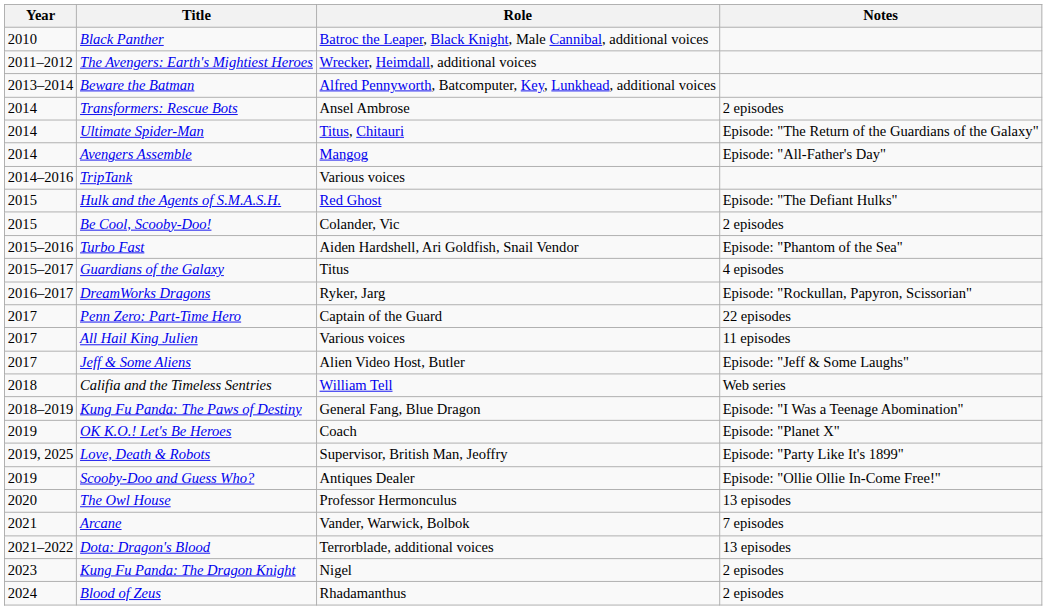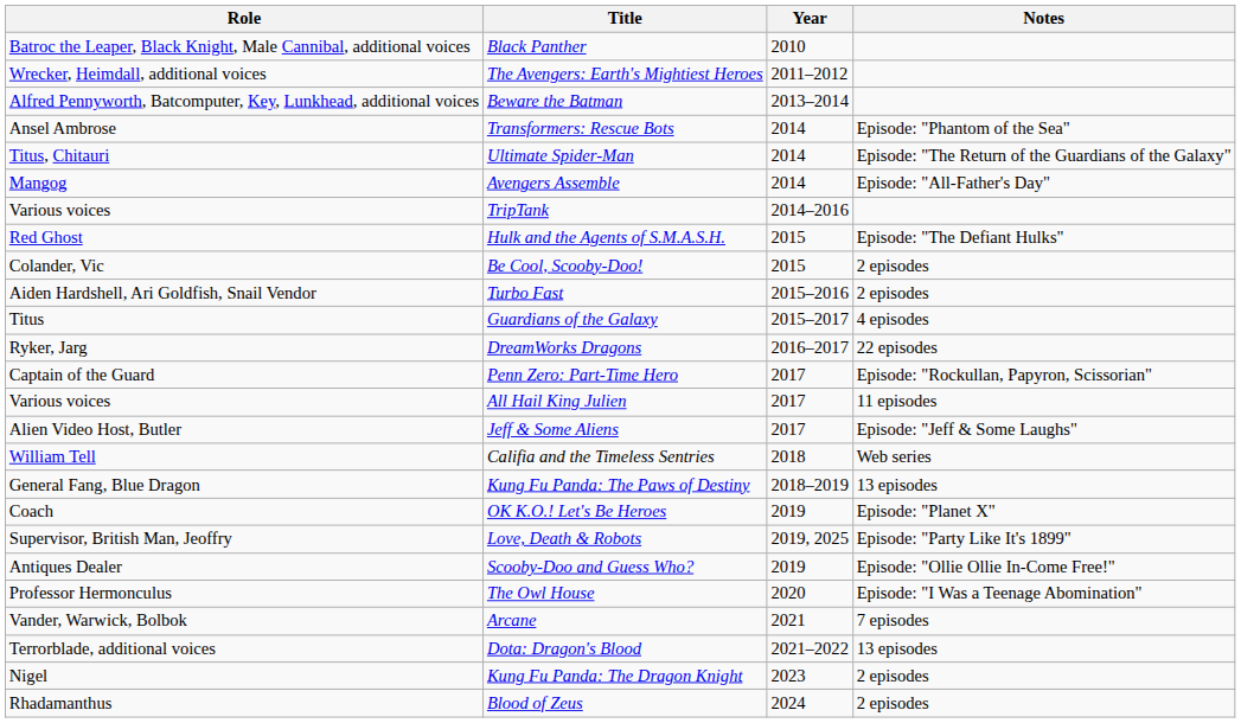 <table class="wikitable sortable">
 <tr>
+<th>Role</th>
+<th>Title</th>
 <th>Year</th>
-<th>Title</th>
-<th>Role</th>
 <th>Notes</th>
 </tr>
 <tr>
+<td><a href='#'>Batroc the Leaper</a>, <a href='#'>Black Knight</a>, Male <a href='#'>Cannibal</a>, additional voices</td>
+<td><em><a href='#'>Black Panther</a></em></td>
 <td>2010</td>
-<td><em><a href='#'>Black Panther</a></em></td>
-<td><a href='#'>Batroc the Leaper</a>, <a href='#'>Black Knight</a>, Male <a href='#'>Cannibal</a>, additional voices</td>
 <td></td>
 </tr>
 <tr>
+<td><a href='#'>Wrecker</a>, <a href='#'>Heimdall</a>, additional voices</td>
+<td><em><a href='#'>The Avengers: Earth's Mightiest Heroes</a></em></td>
 <td>2011–2012</td>
-<td><em><a href='#'>The Avengers: Earth's Mightiest Heroes</a></em></td>
-<td><a href='#'>Wrecker</a>, <a href='#'>Heimdall</a>, additional voices</td>
 <td></td>
 </tr>
 <tr>
+<td><a href='#'>Alfred Pennyworth</a>, Batcomputer, <a href='#'>Key</a>, <a href='#'>Lunkhead</a>, additional voices</td>
+<td><em><a href='#'>Beware the Batman</a></em></td>
 <td>2013–2014</td>
-<td><em><a href='#'>Beware the Batman</a></em></td>
-<td><a href='#'>Alfred Pennyworth</a>, Batcomputer, <a href='#'>Key</a>, <a href='#'>Lunkhead</a>, additional voices</td>
 <td></td>
 </tr>
 <tr>
+<td>Ansel Ambrose</td>
+<td><em><a href='#'>Transformers: Rescue Bots</a></em></td>
 <td>2014</td>
-<td><em><a href='#'>Transformers: Rescue Bots</a></em></td>
-<td>Ansel Ambrose</td>
+<td>Episode: "Phantom of the Sea"</td>
+</tr>
+<tr>
+<td><a href='#'>Titus</a>, <a href='#'>Chitauri</a></td>
+<td><em><a href='#'>Ultimate Spider-Man</a></em></td>
+<td>2014</td>
+<td>Episode: "The Return of the Guardians of the Galaxy"</td>
+</tr>
+<tr>
+<td><a href='#'>Mangog</a></td>
+<td><em><a href='#'>Avengers Assemble</a></em></td>
+<td>2014</td>
+<td>Episode: "All-Father's Day"</td>
+</tr>
+<tr>
+<td>Various voices</td>
+<td><em><a href='#'>TripTank</a></em></td>
+<td>2014–2016</td>
+<td></td>
+</tr>
+<tr>
+<td><a href='#'>Red Ghost</a></td>
+<td><em><a href='#'>Hulk and the Agents of S.M.A.S.H.</a></em></td>
+<td>2015</td>
+<td>Episode: "The Defiant Hulks"</td>
+</tr>
+<tr>
+<td>Colander, Vic</td>
+<td><em><a href='#'>Be Cool, Scooby-Doo!</a></em></td>
+<td>2015</td>
 <td>2 episodes</td>
 </tr>
 <tr>
-<td>2014</td>
-<td><em><a href='#'>Ultimate Spider-Man</a></em></td>
-<td><a href='#'>Titus</a>, <a href='#'>Chitauri</a></td>
-<td>Episode: "The Return of the Guardians of the Galaxy"</td>
-</tr>
-<tr>
-<td>2014</td>
-<td><em><a href='#'>Avengers Assemble</a></em></td>
-<td><a href='#'>Mangog</a></td>
-<td>Episode: "All-Father's Day"</td>
-</tr>
-<tr>
-<td>2014–2016</td>
-<td><em><a href='#'>TripTank</a></em></td>
-<td>Various voices</td>
-<td></td>
-</tr>
-<tr>
-<td>2015</td>
-<td><em><a href='#'>Hulk and the Agents of S.M.A.S.H.</a></em></td>
-<td><a href='#'>Red Ghost</a></td>
-<td>Episode: "The Defiant Hulks"</td>
-</tr>
-<tr>
-<td>2015</td>
-<td><em><a href='#'>Be Cool, Scooby-Doo!</a></em></td>
-<td>Colander, Vic</td>
+<td>Aiden Hardshell, Ari Goldfish, Snail Vendor</td>
+<td><em><a href='#'>Turbo Fast</a></em></td>
+<td>2015–2016</td>
 <td>2 episodes</td>
 </tr>
 <tr>
-<td>2015–2016</td>
-<td><em><a href='#'>Turbo Fast</a></em></td>
-<td>Aiden Hardshell, Ari Goldfish, Snail Vendor</td>
-<td>Episode: "Phantom of the Sea"</td>
-</tr>
-<tr>
+<td>Titus</td>
+<td><em><a href='#'>Guardians of the Galaxy</a></em></td>
 <td>2015–2017</td>
-<td><em><a href='#'>Guardians of the Galaxy</a></em></td>
-<td>Titus</td>
 <td>4 episodes</td>
 </tr>
 <tr>
+<td>Ryker, Jarg</td>
+<td><em><a href='#'>DreamWorks Dragons</a></em></td>
 <td>2016–2017</td>
-<td><em><a href='#'>DreamWorks Dragons</a></em></td>
-<td>Ryker, Jarg</td>
+<td>22 episodes</td>
+</tr>
+<tr>
+<td>Captain of the Guard</td>
+<td><em><a href='#'>Penn Zero: Part-Time Hero</a></em></td>
+<td>2017</td>
 <td>Episode: "Rockullan, Papyron, Scissorian"</td>
 </tr>
 <tr>
+<td>Various voices</td>
+<td><em><a href='#'>All Hail King Julien</a></em></td>
 <td>2017</td>
-<td><em><a href='#'>Penn Zero: Part-Time Hero</a></em></td>
-<td>Captain of the Guard</td>
-<td>22 episodes</td>
-</tr>
-<tr>
-<td>2017</td>
-<td><em><a href='#'>All Hail King Julien</a></em></td>
-<td>Various voices</td>
 <td>11 episodes</td>
 </tr>
 <tr>
+<td>Alien Video Host, Butler</td>
+<td><em><a href='#'>Jeff & Some Aliens</a></em></td>
 <td>2017</td>
-<td><em><a href='#'>Jeff & Some Aliens</a></em></td>
-<td>Alien Video Host, Butler</td>
 <td>Episode: "Jeff & Some Laughs"</td>
 </tr>
 <tr>
+<td><a href='#'>William Tell</a></td>
+<td><em>Califia and the Timeless Sentries</em></td>
 <td>2018</td>
-<td><em>Califia and the Timeless Sentries</em></td>
-<td><a href='#'>William Tell</a></td>
 <td>Web series</td>
 </tr>
 <tr>
+<td>General Fang, Blue Dragon</td>
+<td><em><a href='#'>Kung Fu Panda: The Paws of Destiny</a></em></td>
 <td>2018–2019</td>
-<td><em><a href='#'>Kung Fu Panda: The Paws of Destiny</a></em></td>
-<td>General Fang, Blue Dragon</td>
+<td>13 episodes</td>
+</tr>
+<tr>
+<td>Coach</td>
+<td><em><a href='#'>OK K.O.! Let's Be Heroes</a></em></td>
+<td>2019</td>
+<td>Episode: "Planet X"</td>
+</tr>
+<tr>
+<td>Supervisor, British Man, Jeoffry</td>
+<td><em><a href='#'>Love, Death & Robots</a></em></td>
+<td>2019, 2025</td>
+<td>Episode: "Party Like It's 1899"</td>
+</tr>
+<tr>
+<td>Antiques Dealer</td>
+<td><em><a href='#'>Scooby-Doo and Guess Who?</a></em></td>
+<td>2019</td>
+<td>Episode: "Ollie Ollie In-Come Free!"</td>
+</tr>
+<tr>
+<td>Professor Hermonculus</td>
+<td><em><a href='#'>The Owl House</a></em></td>
+<td>2020</td>
 <td>Episode: "I Was a Teenage Abomination"</td>
 </tr>
 <tr>
-<td>2019</td>
-<td><em><a href='#'>OK K.O.! Let's Be Heroes</a></em></td>
-<td>Coach</td>
-<td>Episode: "Planet X"</td>
+<td>Vander, Warwick, Bolbok</td>
+<td><em><a href='#'>Arcane</a></em></td>
+<td>2021</td>
+<td>7 episodes</td>
 </tr>
 <tr>
-<td>2019, 2025</td>
-<td><em><a href='#'>Love, Death & Robots</a></em></td>
-<td>Supervisor, British Man, Jeoffry</td>
-<td>Episode: "Party Like It's 1899"</td>
-</tr>
-<tr>
-<td>2019</td>
-<td><em><a href='#'>Scooby-Doo and Guess Who?</a></em></td>
-<td>Antiques Dealer</td>
-<td>Episode: "Ollie Ollie In-Come Free!"</td>
-</tr>
-<tr>
-<td>2020</td>
-<td><em><a href='#'>The Owl House</a></em></td>
-<td>Professor Hermonculus</td>
+<td>Terrorblade, additional voices</td>
+<td><em><a href='#'>Dota: Dragon's Blood</a></em></td>
+<td>2021–2022</td>
 <td>13 episodes</td>
 </tr>
 <tr>
-<td>2021</td>
-<td><em><a href='#'>Arcane</a></em></td>
-<td>Vander, Warwick, Bolbok</td>
-<td>7 episodes</td>
-</tr>
-<tr>
-<td>2021–2022</td>
-<td><em><a href='#'>Dota: Dragon's Blood</a></em></td>
-<td>Terrorblade, additional voices</td>
-<td>13 episodes</td>
-</tr>
-<tr>
+<td>Nigel</td>
+<td><em><a href='#'>Kung Fu Panda: The Dragon Knight</a></em></td>
 <td>2023</td>
-<td><em><a href='#'>Kung Fu Panda: The Dragon Knight</a></em></td>
-<td>Nigel</td>
 <td>2 episodes</td>
 </tr>
 <tr>
+<td>Rhadamanthus</td>
+<td><em><a href='#'>Blood of Zeus</a></em></td>
 <td>2024</td>
-<td><em><a href='#'>Blood of Zeus</a></em></td>
-<td>Rhadamanthus</td>
 <td>2 episodes</td>
 </tr>
 </table>
